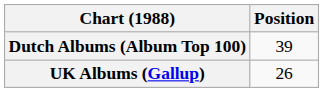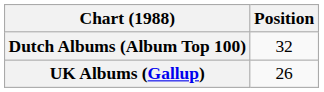 <table class="wikitable plainrowheaders" style="text-align:center">
 <tr>
 <th scope="col">Chart (1988)</th>
 <th scope="col">Position</th>
 </tr>
 <tr>
 <th scope="row">Dutch Albums (Album Top 100)</th>
-<td>39</td>
+<td>32</td>
 </tr>
 <tr>
 <th scope="row">UK Albums (<a href='#'>Gallup</a>)</th>
 <td>26</td>
 </tr>
 </table>
